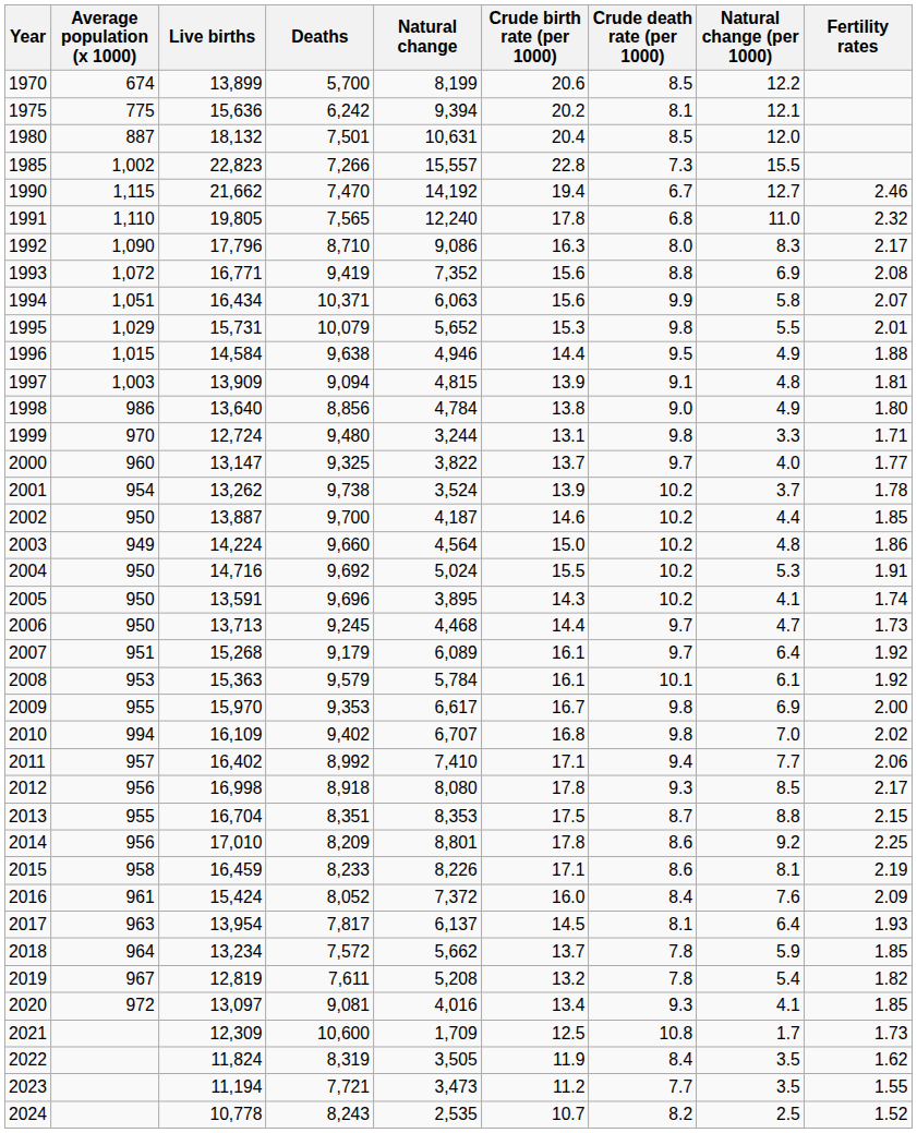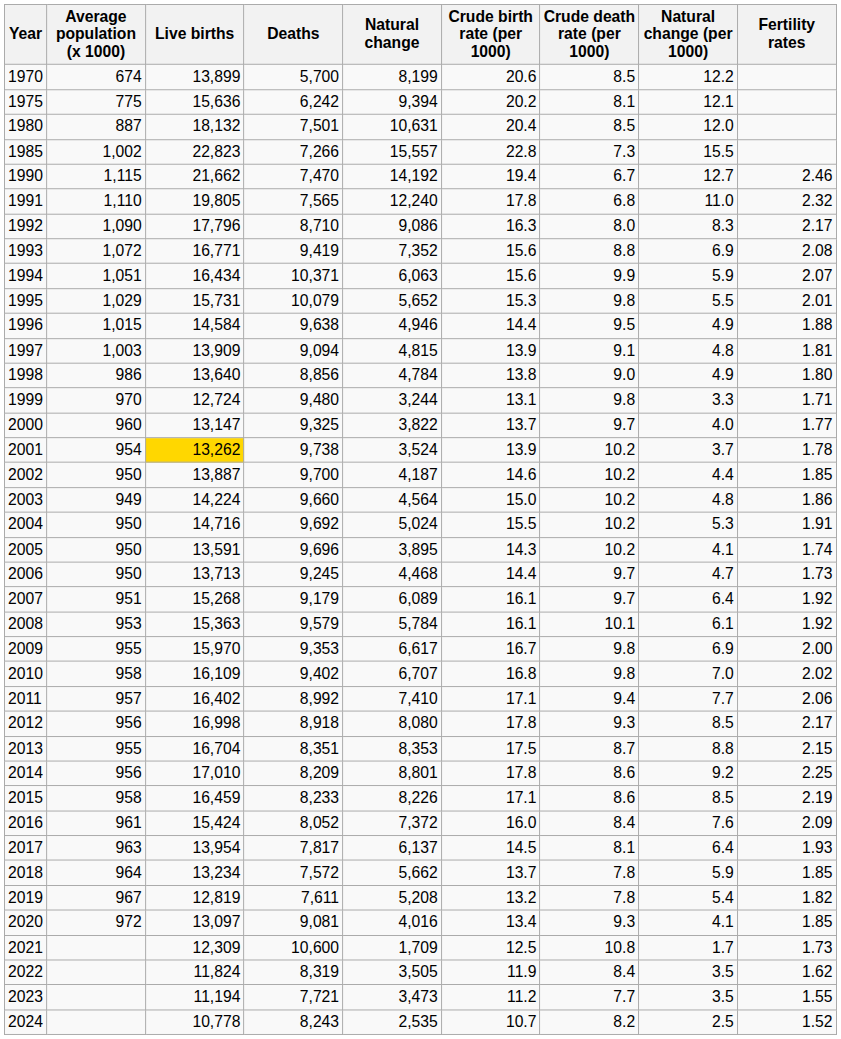 <table class="wikitable sortable">
 <tr>
 <th>Year</th>
 <th style="width:70pt;">Average population (x 1000)</th>
 <th style="width:70pt;">Live births</th>
 <th style="width:70pt;">Deaths</th>
 <th style="width:70pt;">Natural change</th>
 <th style="width:70pt;">Crude birth rate (per 1000)</th>
 <th style="width:70pt;">Crude death rate (per 1000)</th>
 <th style="width:70pt;">Natural change (per 1000)</th>
 <th style="width:70pt;">Fertility rates</th>
 </tr>
 <tr>
 <td>1970</td>
 <td style="text-align:right;">674</td>
 <td style="text-align:right;">13,899</td>
 <td style="text-align:right;">5,700</td>
 <td style="text-align:right;">8,199</td>
 <td style="text-align:right;">20.6</td>
 <td style="text-align:right;">8.5</td>
 <td style="text-align:right;">12.2</td>
 <td style="text-align:right;"></td>
 </tr>
 <tr>
 <td>1975</td>
 <td style="text-align:right;">775</td>
 <td style="text-align:right;">15,636</td>
 <td style="text-align:right;">6,242</td>
 <td style="text-align:right;">9,394</td>
 <td style="text-align:right;">20.2</td>
 <td style="text-align:right;">8.1</td>
 <td style="text-align:right;">12.1</td>
 <td style="text-align:right;"></td>
 </tr>
 <tr>
 <td>1980</td>
 <td style="text-align:right;">887</td>
 <td style="text-align:right;">18,132</td>
 <td style="text-align:right;">7,501</td>
 <td style="text-align:right;">10,631</td>
 <td style="text-align:right;">20.4</td>
 <td style="text-align:right;">8.5</td>
 <td style="text-align:right;">12.0</td>
 <td style="text-align:right;"></td>
 </tr>
 <tr>
 <td>1985</td>
 <td style="text-align:right;">1,002</td>
 <td style="text-align:right;">22,823</td>
 <td style="text-align:right;">7,266</td>
 <td style="text-align:right;">15,557</td>
 <td style="text-align:right;">22.8</td>
 <td style="text-align:right;">7.3</td>
 <td style="text-align:right;">15.5</td>
 <td style="text-align:right;"></td>
 </tr>
 <tr>
 <td>1990</td>
 <td style="text-align:right;">1,115</td>
 <td style="text-align:right;">21,662</td>
 <td style="text-align:right;">7,470</td>
 <td style="text-align:right;">14,192</td>
 <td style="text-align:right;">19.4</td>
 <td style="text-align:right;">6.7</td>
 <td style="text-align:right;">12.7</td>
 <td style="text-align:right;">2.46</td>
 </tr>
 <tr>
 <td>1991</td>
 <td style="text-align:right;">1,110</td>
 <td style="text-align:right;">19,805</td>
 <td style="text-align:right;">7,565</td>
 <td style="text-align:right;">12,240</td>
 <td style="text-align:right;">17.8</td>
 <td style="text-align:right;">6.8</td>
 <td style="text-align:right;">11.0</td>
 <td style="text-align:right;">2.32</td>
 </tr>
 <tr>
 <td>1992</td>
 <td style="text-align:right;">1,090</td>
 <td style="text-align:right;">17,796</td>
 <td style="text-align:right;">8,710</td>
 <td style="text-align:right;">9,086</td>
 <td style="text-align:right;">16.3</td>
 <td style="text-align:right;">8.0</td>
 <td style="text-align:right;">8.3</td>
 <td style="text-align:right;">2.17</td>
 </tr>
 <tr>
 <td>1993</td>
 <td style="text-align:right;">1,072</td>
 <td style="text-align:right;">16,771</td>
 <td style="text-align:right;">9,419</td>
 <td style="text-align:right;">7,352</td>
 <td style="text-align:right;">15.6</td>
 <td style="text-align:right;">8.8</td>
 <td style="text-align:right;">6.9</td>
 <td style="text-align:right;">2.08</td>
 </tr>
 <tr>
 <td>1994</td>
 <td style="text-align:right;">1,051</td>
 <td style="text-align:right;">16,434</td>
 <td style="text-align:right;">10,371</td>
 <td style="text-align:right;">6,063</td>
 <td style="text-align:right;">15.6</td>
 <td style="text-align:right;">9.9</td>
-<td style="text-align:right;">5.8</td>
+<td style="text-align:right;">5.9</td>
 <td style="text-align:right;">2.07</td>
 </tr>
 <tr>
 <td>1995</td>
 <td style="text-align:right;">1,029</td>
 <td style="text-align:right;">15,731</td>
 <td style="text-align:right;">10,079</td>
 <td style="text-align:right;">5,652</td>
 <td style="text-align:right;">15.3</td>
 <td style="text-align:right;">9.8</td>
 <td style="text-align:right;">5.5</td>
 <td style="text-align:right;">2.01</td>
 </tr>
 <tr>
 <td>1996</td>
 <td style="text-align:right;">1,015</td>
 <td style="text-align:right;">14,584</td>
 <td style="text-align:right;">9,638</td>
 <td style="text-align:right;">4,946</td>
 <td style="text-align:right;">14.4</td>
 <td style="text-align:right;">9.5</td>
 <td style="text-align:right;">4.9</td>
 <td style="text-align:right;">1.88</td>
 </tr>
 <tr>
 <td>1997</td>
 <td style="text-align:right;">1,003</td>
 <td style="text-align:right;">13,909</td>
 <td style="text-align:right;">9,094</td>
 <td style="text-align:right;">4,815</td>
 <td style="text-align:right;">13.9</td>
 <td style="text-align:right;">9.1</td>
 <td style="text-align:right;">4.8</td>
 <td style="text-align:right;">1.81</td>
 </tr>
 <tr>
 <td>1998</td>
 <td style="text-align:right;">986</td>
 <td style="text-align:right;">13,640</td>
 <td style="text-align:right;">8,856</td>
 <td style="text-align:right;">4,784</td>
 <td style="text-align:right;">13.8</td>
 <td style="text-align:right;">9.0</td>
 <td style="text-align:right;">4.9</td>
 <td style="text-align:right;">1.80</td>
 </tr>
 <tr>
 <td>1999</td>
 <td style="text-align:right;">970</td>
 <td style="text-align:right;">12,724</td>
 <td style="text-align:right;">9,480</td>
 <td style="text-align:right;">3,244</td>
 <td style="text-align:right;">13.1</td>
 <td style="text-align:right;">9.8</td>
 <td style="text-align:right;">3.3</td>
 <td style="text-align:right;">1.71</td>
 </tr>
 <tr>
 <td>2000</td>
 <td style="text-align:right;">960</td>
 <td style="text-align:right;">13,147</td>
 <td style="text-align:right;">9,325</td>
 <td style="text-align:right;">3,822</td>
 <td style="text-align:right;">13.7</td>
 <td style="text-align:right;">9.7</td>
 <td style="text-align:right;">4.0</td>
 <td style="text-align:right;">1.77</td>
 </tr>
 <tr>
 <td>2001</td>
 <td style="text-align:right;">954</td>
-<td style="text-align:right;">13,262</td>
+<td style="background: gold; text-align:right;">13,262</td>
 <td style="text-align:right;">9,738</td>
 <td style="text-align:right;">3,524</td>
 <td style="text-align:right;">13.9</td>
 <td style="text-align:right;">10.2</td>
 <td style="text-align:right;">3.7</td>
 <td style="text-align:right;">1.78</td>
 </tr>
 <tr>
 <td>2002</td>
 <td style="text-align:right;">950</td>
 <td style="text-align:right;">13,887</td>
 <td style="text-align:right;">9,700</td>
 <td style="text-align:right;">4,187</td>
 <td style="text-align:right;">14.6</td>
 <td style="text-align:right;">10.2</td>
 <td style="text-align:right;">4.4</td>
 <td style="text-align:right;">1.85</td>
 </tr>
 <tr>
 <td>2003</td>
 <td style="text-align:right;">949</td>
 <td style="text-align:right;">14,224</td>
 <td style="text-align:right;">9,660</td>
 <td style="text-align:right;">4,564</td>
 <td style="text-align:right;">15.0</td>
 <td style="text-align:right;">10.2</td>
 <td style="text-align:right;">4.8</td>
 <td style="text-align:right;">1.86</td>
 </tr>
 <tr>
 <td>2004</td>
 <td style="text-align:right;">950</td>
 <td style="text-align:right;">14,716</td>
 <td style="text-align:right;">9,692</td>
 <td style="text-align:right;">5,024</td>
 <td style="text-align:right;">15.5</td>
 <td style="text-align:right;">10.2</td>
 <td style="text-align:right;">5.3</td>
 <td style="text-align:right;">1.91</td>
 </tr>
 <tr>
 <td>2005</td>
 <td style="text-align:right;">950</td>
 <td style="text-align:right;">13,591</td>
 <td style="text-align:right;">9,696</td>
 <td style="text-align:right;">3,895</td>
 <td style="text-align:right;">14.3</td>
 <td style="text-align:right;">10.2</td>
 <td style="text-align:right;">4.1</td>
 <td style="text-align:right;">1.74</td>
 </tr>
 <tr>
 <td>2006</td>
 <td style="text-align:right;">950</td>
 <td style="text-align:right;">13,713</td>
 <td style="text-align:right;">9,245</td>
 <td style="text-align:right;">4,468</td>
 <td style="text-align:right;">14.4</td>
 <td style="text-align:right;">9.7</td>
 <td style="text-align:right;">4.7</td>
 <td style="text-align:right;">1.73</td>
 </tr>
 <tr>
 <td>2007</td>
 <td style="text-align:right;">951</td>
 <td style="text-align:right;">15,268</td>
 <td style="text-align:right;">9,179</td>
 <td style="text-align:right;">6,089</td>
 <td style="text-align:right;">16.1</td>
 <td style="text-align:right;">9.7</td>
 <td style="text-align:right;">6.4</td>
 <td style="text-align:right;">1.92</td>
 </tr>
 <tr>
 <td>2008</td>
 <td style="text-align:right;">953</td>
 <td style="text-align:right;">15,363</td>
 <td style="text-align:right;">9,579</td>
 <td style="text-align:right;">5,784</td>
 <td style="text-align:right;">16.1</td>
 <td style="text-align:right;">10.1</td>
 <td style="text-align:right;">6.1</td>
 <td style="text-align:right;">1.92</td>
 </tr>
 <tr>
 <td>2009</td>
 <td style="text-align:right;">955</td>
 <td style="text-align:right;">15,970</td>
 <td style="text-align:right;">9,353</td>
 <td style="text-align:right;">6,617</td>
 <td style="text-align:right;">16.7</td>
 <td style="text-align:right;">9.8</td>
 <td style="text-align:right;">6.9</td>
 <td style="text-align:right;">2.00</td>
 </tr>
 <tr>
 <td>2010</td>
-<td style="text-align:right;">994</td>
+<td style="text-align:right;">958</td>
 <td style="text-align:right;">16,109</td>
 <td style="text-align:right;">9,402</td>
 <td style="text-align:right;">6,707</td>
 <td style="text-align:right;">16.8</td>
 <td style="text-align:right;">9.8</td>
 <td style="text-align:right;">7.0</td>
 <td style="text-align:right;">2.02</td>
 </tr>
 <tr>
 <td>2011</td>
 <td style="text-align:right;">957</td>
 <td style="text-align:right;">16,402</td>
 <td style="text-align:right;">8,992</td>
 <td style="text-align:right;">7,410</td>
 <td style="text-align:right;">17.1</td>
 <td style="text-align:right;">9.4</td>
 <td style="text-align:right;">7.7</td>
 <td style="text-align:right;">2.06</td>
 </tr>
 <tr>
 <td>2012</td>
 <td style="text-align:right;">956</td>
 <td style="text-align:right;">16,998</td>
 <td style="text-align:right;">8,918</td>
 <td style="text-align:right;">8,080</td>
 <td style="text-align:right;">17.8</td>
 <td style="text-align:right;">9.3</td>
 <td style="text-align:right;">8.5</td>
 <td style="text-align:right;">2.17</td>
 </tr>
 <tr>
 <td>2013</td>
 <td style="text-align:right;">955</td>
 <td style="text-align:right;">16,704</td>
 <td style="text-align:right;">8,351</td>
 <td style="text-align:right;">8,353</td>
 <td style="text-align:right;">17.5</td>
 <td style="text-align:right;">8.7</td>
 <td style="text-align:right;">8.8</td>
 <td style="text-align:right;">2.15</td>
 </tr>
 <tr>
 <td>2014</td>
 <td style="text-align:right;">956</td>
 <td style="text-align:right;">17,010</td>
 <td style="text-align:right;">8,209</td>
 <td style="text-align:right;">8,801</td>
 <td style="text-align:right;">17.8</td>
 <td style="text-align:right;">8.6</td>
 <td style="text-align:right;">9.2</td>
 <td style="text-align:right;">2.25</td>
 </tr>
 <tr>
 <td>2015</td>
 <td style="text-align:right;">958</td>
 <td style="text-align:right;">16,459</td>
 <td style="text-align:right;">8,233</td>
 <td style="text-align:right;">8,226</td>
 <td style="text-align:right;">17.1</td>
 <td style="text-align:right;">8.6</td>
-<td style="text-align:right;">8.1</td>
+<td style="text-align:right;">8.5</td>
 <td style="text-align:right;">2.19</td>
 </tr>
 <tr>
 <td>2016</td>
 <td style="text-align:right;">961</td>
 <td style="text-align:right;">15,424</td>
 <td style="text-align:right;">8,052</td>
 <td style="text-align:right;">7,372</td>
 <td style="text-align:right;">16.0</td>
 <td style="text-align:right;">8.4</td>
 <td style="text-align:right;">7.6</td>
 <td style="text-align:right;">2.09</td>
 </tr>
 <tr>
 <td>2017</td>
 <td style="text-align:right;">963</td>
 <td style="text-align:right;">13,954</td>
 <td style="text-align:right;">7,817</td>
 <td style="text-align:right;">6,137</td>
 <td style="text-align:right;">14.5</td>
 <td style="text-align:right;">8.1</td>
 <td style="text-align:right;">6.4</td>
 <td style="text-align:right;">1.93</td>
 </tr>
 <tr>
 <td>2018</td>
 <td style="text-align:right;">964</td>
 <td style="text-align:right;">13,234</td>
 <td style="text-align:right;">7,572</td>
 <td style="text-align:right;">5,662</td>
 <td style="text-align:right;">13.7</td>
 <td style="text-align:right;">7.8</td>
 <td style="text-align:right;">5.9</td>
 <td style="text-align:right;">1.85</td>
 </tr>
 <tr>
 <td>2019</td>
 <td style="text-align:right;">967</td>
 <td style="text-align:right;">12,819</td>
 <td style="text-align:right;">7,611</td>
 <td style="text-align:right;">5,208</td>
 <td style="text-align:right;">13.2</td>
 <td style="text-align:right;">7.8</td>
 <td style="text-align:right;">5.4</td>
 <td style="text-align:right;">1.82</td>
 </tr>
 <tr>
 <td>2020</td>
 <td style="text-align:right;">972</td>
 <td style="text-align:right;">13,097</td>
 <td style="text-align:right;">9,081</td>
 <td style="text-align:right;">4,016</td>
 <td style="text-align:right;">13.4</td>
 <td style="text-align:right;">9.3</td>
 <td style="text-align:right;">4.1</td>
 <td style="text-align:right;">1.85</td>
 </tr>
 <tr>
 <td>2021</td>
 <td style="text-align:right;"></td>
 <td style="text-align:right;">12,309</td>
 <td style="text-align:right;">10,600</td>
 <td style="text-align:right;">1,709</td>
 <td style="text-align:right;">12.5</td>
 <td style="text-align:right;">10.8</td>
 <td style="text-align:right;">1.7</td>
 <td style="text-align:right;">1.73</td>
 </tr>
 <tr>
 <td>2022</td>
 <td style="text-align:right;"></td>
 <td style="text-align:right;">11,824</td>
 <td style="text-align:right;">8,319</td>
 <td style="text-align:right;">3,505</td>
 <td style="text-align:right;">11.9</td>
 <td style="text-align:right;">8.4</td>
 <td style="text-align:right;">3.5</td>
 <td style="text-align:right;">1.62</td>
 </tr>
 <tr>
 <td>2023</td>
 <td style="text-align:right;"></td>
 <td style="text-align:right;">11,194</td>
 <td style="text-align:right;">7,721</td>
 <td style="text-align:right;">3,473</td>
 <td style="text-align:right;">11.2</td>
 <td style="text-align:right;">7.7</td>
 <td style="text-align:right;">3.5</td>
 <td style="text-align:right;">1.55</td>
 </tr>
 <tr>
 <td>2024</td>
 <td style="text-align:right;"></td>
 <td style="text-align:right;">10,778</td>
 <td style="text-align:right;">8,243</td>
 <td style="text-align:right;">2,535</td>
 <td style="text-align:right;">10.7</td>
 <td style="text-align:right;">8.2</td>
 <td style="text-align:right;">2.5</td>
 <td style="text-align:right;">1.52</td>
 </tr>
 </table>
